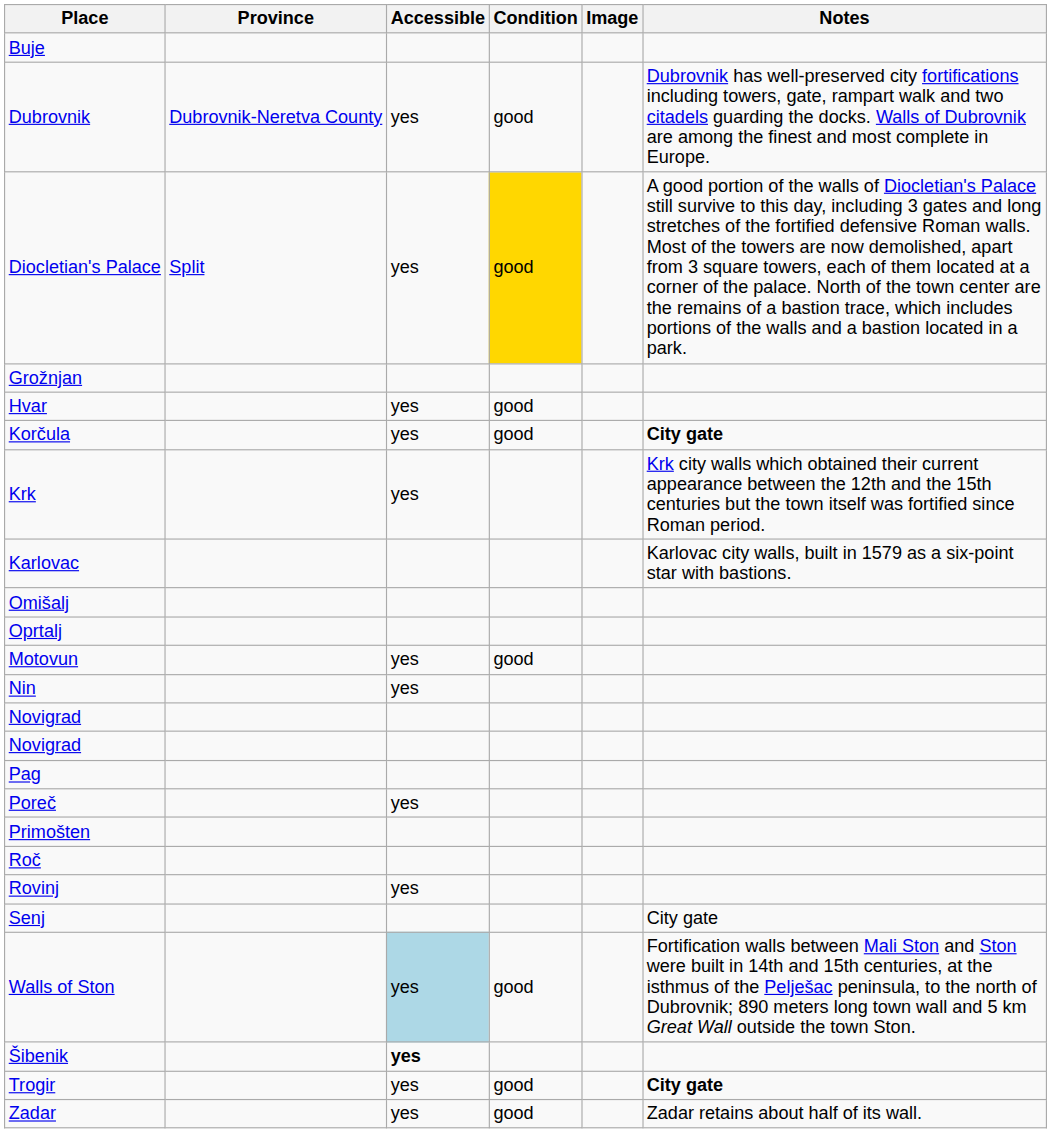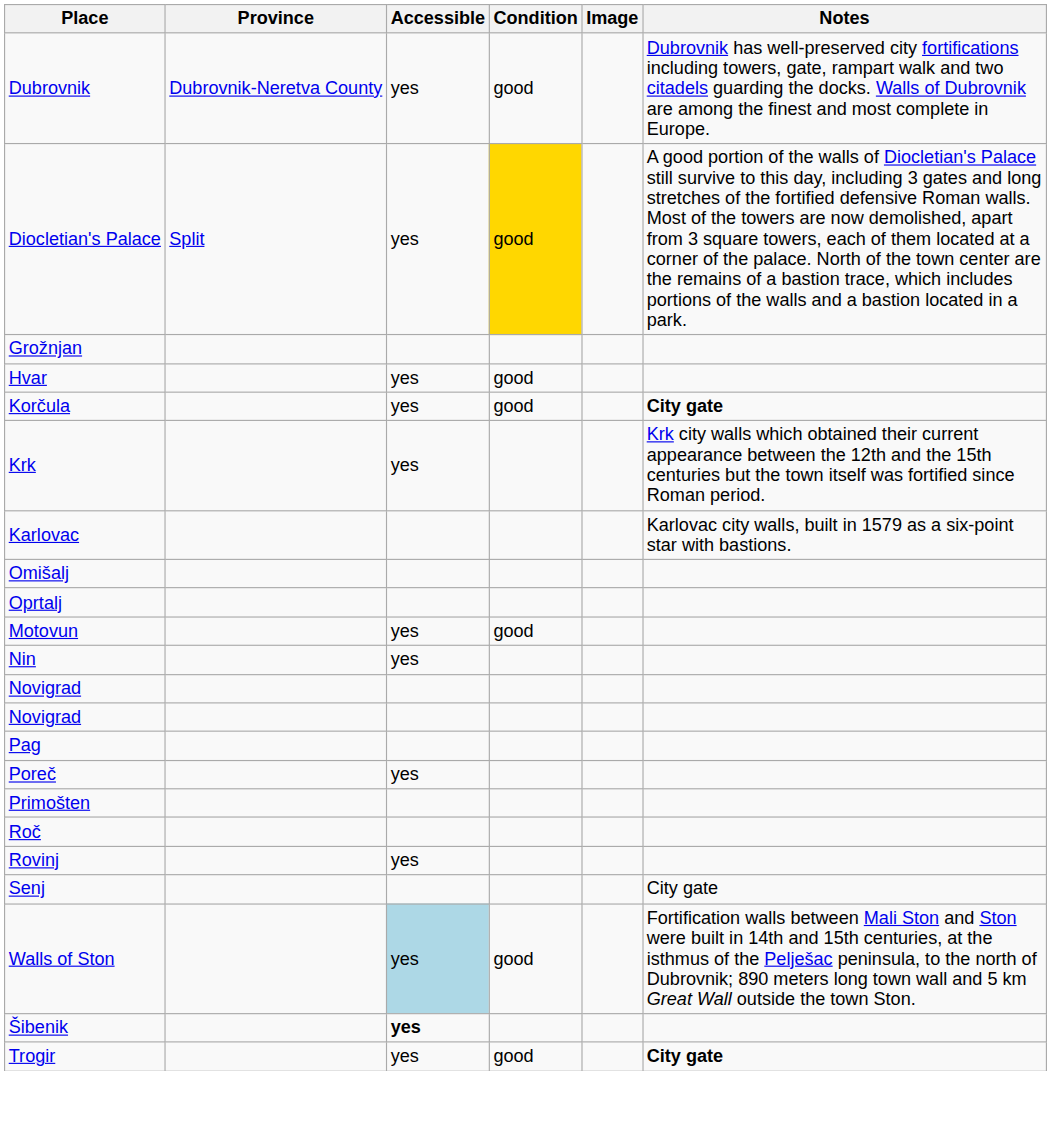 <table class="wikitable sortable">
 <tr>
 <th>Place</th>
 <th>Province</th>
 <th>Accessible</th>
 <th>Condition</th>
 <th class="unsortable">Image</th>
 <th class="unsortable" width=350>Notes</th>
-</tr>
-<tr>
-<td><a href='#'>Buje</a></td>
-<td></td>
-<td></td>
-<td></td>
-<td></td>
-<td></td>
 </tr>
 <tr>
 <td><a href='#'>Dubrovnik</a></td>
 <td><a href='#'>Dubrovnik-Neretva County</a></td>
 <td>yes</td>
 <td>good</td>
 <td></td>
 <td><a href='#'>Dubrovnik</a> has well-preserved city <a href='#'>fortifications</a> including towers, gate, rampart walk and two <a href='#'>citadels</a> guarding the docks. <a href='#'>Walls of Dubrovnik</a> are among the finest and most complete in Europe.</td>
 </tr>
 <tr>
 <td><a href='#'>Diocletian's Palace</a></td>
 <td><a href='#'>Split</a></td>
 <td>yes</td>
 <td style="background: gold;">good</td>
 <td></td>
 <td>A good portion of the walls of <a href='#'>Diocletian's Palace</a> still survive to this day, including 3 gates and long stretches of the fortified defensive Roman walls. Most of the towers are now demolished, apart from 3 square towers, each of them located at a corner of the palace. North of the town center are the remains of a bastion trace, which includes portions of the walls and a bastion located in a park.</td>
 </tr>
 <tr>
 <td><a href='#'>Grožnjan</a></td>
 <td></td>
 <td></td>
 <td></td>
 <td></td>
 <td></td>
 </tr>
 <tr>
 <td><a href='#'>Hvar</a></td>
 <td></td>
 <td>yes</td>
 <td>good</td>
 <td></td>
 <td></td>
 </tr>
 <tr>
 <td><a href='#'>Korčula</a></td>
 <td></td>
 <td>yes</td>
 <td>good</td>
 <td></td>
 <td><strong>City gate</strong></td>
 </tr>
 <tr>
 <td><a href='#'>Krk</a></td>
 <td></td>
 <td>yes</td>
 <td></td>
 <td></td>
 <td><a href='#'>Krk</a> city walls which obtained their current appearance between the 12th and the 15th centuries but the town itself was fortified since Roman period.</td>
 </tr>
 <tr>
 <td><a href='#'>Karlovac</a></td>
 <td></td>
 <td></td>
 <td></td>
 <td></td>
 <td>Karlovac city walls, built in 1579 as a six-point star with bastions.</td>
 </tr>
 <tr>
 <td><a href='#'>Omišalj</a></td>
 <td></td>
 <td></td>
 <td></td>
 <td></td>
 <td></td>
 </tr>
 <tr>
 <td><a href='#'>Oprtalj</a></td>
 <td></td>
 <td></td>
 <td></td>
 <td></td>
 <td></td>
 </tr>
 <tr>
 <td><a href='#'>Motovun</a></td>
 <td></td>
 <td>yes</td>
 <td>good</td>
 <td></td>
 <td></td>
 </tr>
 <tr>
 <td><a href='#'>Nin</a></td>
 <td></td>
 <td>yes</td>
 <td></td>
 <td></td>
 <td></td>
 </tr>
 <tr>
 <td><a href='#'>Novigrad</a></td>
 <td></td>
 <td></td>
 <td></td>
 <td></td>
 <td></td>
 </tr>
 <tr>
 <td><a href='#'>Novigrad</a></td>
 <td></td>
 <td></td>
 <td></td>
 <td></td>
 <td></td>
 </tr>
 <tr>
 <td><a href='#'>Pag</a></td>
 <td></td>
 <td></td>
 <td></td>
 <td></td>
 <td></td>
 </tr>
 <tr>
 <td><a href='#'>Poreč</a></td>
 <td></td>
 <td>yes</td>
 <td></td>
 <td></td>
 <td></td>
 </tr>
 <tr>
 <td><a href='#'>Primošten</a></td>
 <td></td>
 <td></td>
 <td></td>
 <td></td>
 <td></td>
 </tr>
 <tr>
 <td><a href='#'>Roč</a></td>
 <td></td>
 <td></td>
 <td></td>
 <td></td>
 <td></td>
 </tr>
 <tr>
 <td><a href='#'>Rovinj</a></td>
 <td></td>
 <td>yes</td>
 <td></td>
 <td></td>
 <td></td>
 </tr>
 <tr>
 <td><a href='#'>Senj</a></td>
 <td></td>
 <td></td>
 <td></td>
 <td></td>
 <td>City gate</td>
 </tr>
 <tr>
 <td><a href='#'>Walls of Ston</a></td>
 <td></td>
 <td style="background: lightblue;">yes</td>
 <td>good</td>
 <td></td>
 <td>Fortification walls between <a href='#'>Mali Ston</a> and <a href='#'>Ston</a> were built in 14th and 15th centuries, at the isthmus of the <a href='#'>Pelješac</a> peninsula, to the north of Dubrovnik; 890 meters long town wall and 5 km <em>Great Wall</em> outside the town Ston.</td>
 </tr>
 <tr>
 <td><a href='#'>Šibenik</a></td>
 <td></td>
 <td><strong>yes</strong></td>
 <td></td>
 <td></td>
 <td></td>
 </tr>
 <tr>
 <td><a href='#'>Trogir</a></td>
 <td></td>
 <td>yes</td>
 <td>good</td>
 <td></td>
 <td><strong>City gate</strong></td>
 </tr>
-<tr>
-<td><a href='#'>Zadar</a></td>
-<td></td>
-<td>yes</td>
-<td>good</td>
-<td></td>
-<td>Zadar retains about half of its wall.</td>
-</tr>
 </table>
